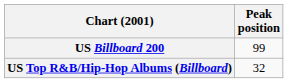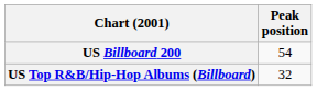 <table class="wikitable sortable plainrowheaders" style="text-align:center">
 <tr>
 <th scope="col">Chart (2001)</th>
 <th scope="col">Peak<br> position</th>
 </tr>
 <tr>
 <th scope="row">US <a href='#'><em>Billboard</em> 200</a></th>
-<td>99</td>
+<td>54</td>
 </tr>
 <tr>
 <th scope="row">US <a href='#'>Top R&B/Hip-Hop Albums</a> (<em><a href='#'>Billboard</a></em>)</th>
 <td>32</td>
 </tr>
 </table>
